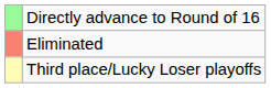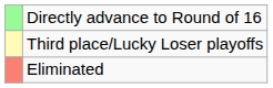 <table class="wikitable">
 <tr>
 <td width=10px style="background: #98fb98"></td>
 <td>Directly advance to Round of 16</td>
 </tr>
 <tr>
+<td width=10px style="background: #fffcb7"></td>
+<td>Third place/Lucky Loser playoffs</td>
+</tr>
+<tr>
 <td width=10px style="background: salmon"></td>
 <td>Eliminated</td>
 </tr>
-<tr>
-<td width=10px style="background: #fffcb7"></td>
-<td>Third place/Lucky Loser playoffs</td>
-</tr>
 </table>
